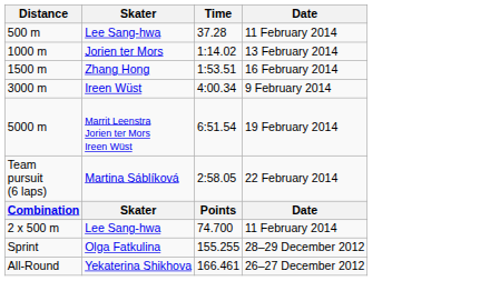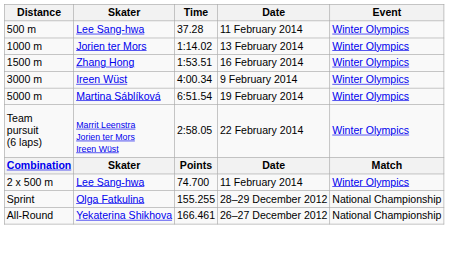 <table class="wikitable">
 <tr>
 <th>Distance</th>
 <th>Skater</th>
 <th>Time</th>
 <th>Date</th>
+<th>Event</th>
 </tr>
 <tr>
 <td>500 m</td>
 <td> <a href='#'>Lee Sang-hwa</a></td>
 <td>37.28</td>
 <td>11 February 2014</td>
+<td><a href='#'>Winter Olympics</a></td>
 </tr>
 <tr>
 <td>1000 m</td>
 <td> <a href='#'>Jorien ter Mors</a></td>
 <td>1:14.02</td>
 <td>13 February 2014</td>
+<td><a href='#'>Winter Olympics</a></td>
 </tr>
 <tr>
 <td>1500 m</td>
 <td> <a href='#'>Zhang Hong</a></td>
 <td>1:53.51</td>
 <td>16 February 2014</td>
+<td><a href='#'>Winter Olympics</a></td>
 </tr>
 <tr>
 <td>3000 m</td>
 <td> <a href='#'>Ireen Wüst</a></td>
 <td>4:00.34</td>
 <td>9 February 2014</td>
+<td><a href='#'>Winter Olympics</a></td>
 </tr>
 <tr>
 <td>5000 m</td>
-<td><br><small><a href='#'>Marrit Leenstra</a><br><a href='#'>Jorien ter Mors</a><br><a href='#'>Ireen Wüst</a></small></td>
+<td> <a href='#'>Martina Sáblíková</a></td>
 <td>6:51.54</td>
 <td>19 February 2014</td>
+<td><a href='#'>Winter Olympics</a></td>
 </tr>
 <tr>
 <td>Team<br>pursuit<br>(6 laps)</td>
-<td> <a href='#'>Martina Sáblíková</a></td>
+<td><br><small><a href='#'>Marrit Leenstra</a><br><a href='#'>Jorien ter Mors</a><br><a href='#'>Ireen Wüst</a></small></td>
 <td>2:58.05</td>
 <td>22 February 2014</td>
+<td><a href='#'>Winter Olympics</a></td>
 </tr>
 <tr>
 <th><a href='#'>Combination</a></th>
 <th>Skater</th>
 <th>Points</th>
 <th>Date</th>
+<th>Match</th>
 </tr>
 <tr>
 <td>2 x 500 m</td>
 <td> <a href='#'>Lee Sang-hwa</a></td>
 <td>74.700</td>
 <td>11 February 2014</td>
+<td><a href='#'>Winter Olympics</a></td>
 </tr>
 <tr>
 <td>Sprint</td>
 <td> <a href='#'>Olga Fatkulina</a></td>
 <td>155.255</td>
 <td>28–29 December 2012</td>
+<td>National Championship</td>
 </tr>
 <tr>
 <td>All-Round</td>
 <td> <a href='#'>Yekaterina Shikhova</a></td>
 <td>166.461</td>
 <td>26–27 December 2012</td>
+<td>National Championship</td>
 </tr>
 </table>
